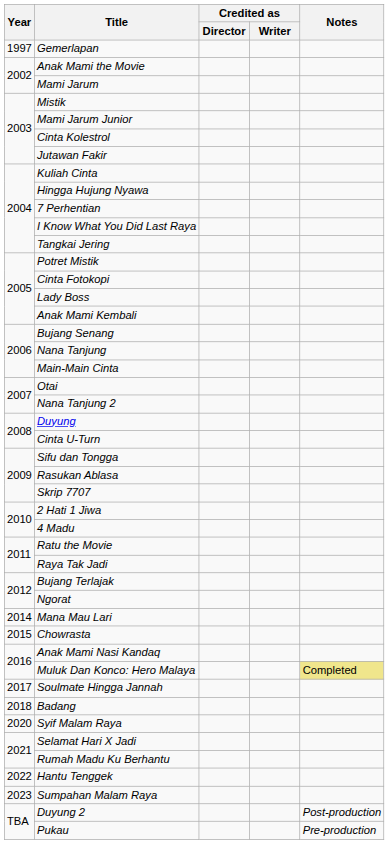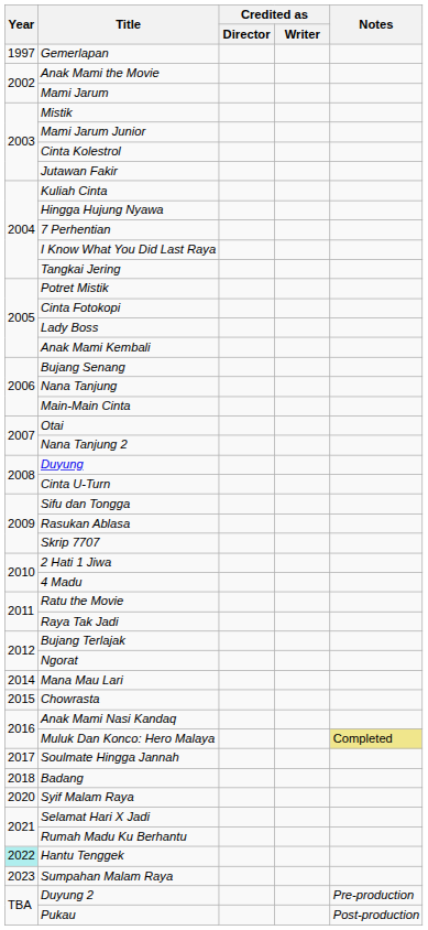 <table class="wikitable">
 <tr>
 <th rowspan="2">Year</th>
 <th rowspan="2">Title</th>
 <th colspan="2">Credited as</th>
 <th rowspan="2">Notes</th>
 </tr>
 <tr>
 <th width="65">Director</th>
 <th width="65">Writer</th>
 </tr>
 <tr>
 <td>1997</td>
 <td><em>Gemerlapan</em></td>
 <td></td>
 <td></td>
 <td></td>
 </tr>
 <tr>
 <td rowspan="2">2002</td>
 <td><em>Anak Mami the Movie</em></td>
 <td></td>
 <td></td>
 <td></td>
 </tr>
 <tr>
 <td><em>Mami Jarum</em></td>
 <td></td>
 <td></td>
 <td></td>
 </tr>
 <tr>
 <td rowspan="4">2003</td>
 <td><em>Mistik</em></td>
 <td></td>
 <td></td>
 <td></td>
 </tr>
 <tr>
 <td><em>Mami Jarum Junior</em></td>
 <td></td>
 <td></td>
 <td></td>
 </tr>
 <tr>
 <td><em>Cinta Kolestrol</em></td>
 <td></td>
 <td></td>
 <td></td>
 </tr>
 <tr>
 <td><em>Jutawan Fakir</em></td>
 <td></td>
 <td></td>
 <td></td>
 </tr>
 <tr>
 <td rowspan="5">2004</td>
 <td><em>Kuliah Cinta</em></td>
 <td></td>
 <td></td>
 <td></td>
 </tr>
 <tr>
 <td><em>Hingga Hujung Nyawa</em></td>
 <td></td>
 <td></td>
 <td></td>
 </tr>
 <tr>
 <td><em>7 Perhentian</em></td>
 <td></td>
 <td></td>
 <td></td>
 </tr>
 <tr>
 <td><em>I Know What You Did Last Raya</em></td>
 <td></td>
 <td></td>
 <td></td>
 </tr>
 <tr>
 <td><em>Tangkai Jering</em></td>
 <td></td>
 <td></td>
 <td></td>
 </tr>
 <tr>
 <td rowspan="4">2005</td>
 <td><em>Potret Mistik</em></td>
 <td></td>
 <td></td>
 <td></td>
 </tr>
 <tr>
 <td><em>Cinta Fotokopi</em></td>
 <td></td>
 <td></td>
 <td></td>
 </tr>
 <tr>
 <td><em>Lady Boss</em></td>
 <td></td>
 <td></td>
 <td></td>
 </tr>
 <tr>
 <td><em>Anak Mami Kembali</em></td>
 <td></td>
 <td></td>
 <td></td>
 </tr>
 <tr>
 <td rowspan="3">2006</td>
 <td><em>Bujang Senang</em></td>
 <td></td>
 <td></td>
 <td></td>
 </tr>
 <tr>
 <td><em>Nana Tanjung</em></td>
 <td></td>
 <td></td>
 <td></td>
 </tr>
 <tr>
 <td><em>Main-Main Cinta</em></td>
 <td></td>
 <td></td>
 <td></td>
 </tr>
 <tr>
 <td rowspan="2">2007</td>
 <td><em>Otai</em></td>
 <td></td>
 <td></td>
 <td></td>
 </tr>
 <tr>
 <td><em>Nana Tanjung 2</em></td>
 <td></td>
 <td></td>
 <td></td>
 </tr>
 <tr>
 <td rowspan="2">2008</td>
 <td><em><a href='#'>Duyung</a></em></td>
 <td></td>
 <td></td>
 <td></td>
 </tr>
 <tr>
 <td><em>Cinta U-Turn</em></td>
 <td></td>
 <td></td>
 <td></td>
 </tr>
 <tr>
 <td rowspan="3">2009</td>
 <td><em>Sifu dan Tongga</em></td>
 <td></td>
 <td></td>
 <td></td>
 </tr>
 <tr>
 <td><em>Rasukan Ablasa</em></td>
 <td></td>
 <td></td>
 <td></td>
 </tr>
 <tr>
 <td><em>Skrip 7707</em></td>
 <td></td>
 <td></td>
 <td></td>
 </tr>
 <tr>
 <td rowspan="2">2010</td>
 <td><em>2 Hati 1 Jiwa</em></td>
 <td></td>
 <td></td>
 <td></td>
 </tr>
 <tr>
 <td><em>4 Madu</em></td>
 <td></td>
 <td></td>
 <td></td>
 </tr>
 <tr>
 <td rowspan="2">2011</td>
 <td><em>Ratu the Movie</em></td>
 <td></td>
 <td></td>
 <td></td>
 </tr>
 <tr>
 <td><em>Raya Tak Jadi</em></td>
 <td></td>
 <td></td>
 <td></td>
 </tr>
 <tr>
 <td rowspan="2">2012</td>
 <td><em>Bujang Terlajak</em></td>
 <td></td>
 <td></td>
 <td></td>
 </tr>
 <tr>
 <td><em>Ngorat</em></td>
 <td></td>
 <td></td>
 <td></td>
 </tr>
 <tr>
 <td>2014</td>
 <td><em>Mana Mau Lari</em></td>
 <td></td>
 <td></td>
 <td></td>
 </tr>
 <tr>
 <td>2015</td>
 <td><em>Chowrasta</em></td>
 <td></td>
 <td></td>
 <td></td>
 </tr>
 <tr>
 <td rowspan="2">2016</td>
 <td><em>Anak Mami Nasi Kandaq</em></td>
 <td></td>
 <td></td>
 <td></td>
 </tr>
 <tr>
 <td><em>Muluk Dan Konco: Hero Malaya</em></td>
 <td></td>
 <td></td>
 <td style="background: khaki;">Completed</td>
 </tr>
 <tr>
 <td>2017</td>
 <td><em>Soulmate Hingga Jannah</em></td>
 <td></td>
 <td></td>
 <td></td>
 </tr>
 <tr>
 <td>2018</td>
 <td><em>Badang</em></td>
 <td></td>
 <td></td>
 <td></td>
 </tr>
 <tr>
 <td>2020</td>
 <td><em>Syif Malam Raya</em></td>
 <td></td>
 <td></td>
 <td></td>
 </tr>
 <tr>
 <td rowspan="2">2021</td>
 <td><em>Selamat Hari X Jadi</em></td>
 <td></td>
 <td></td>
 <td></td>
 </tr>
 <tr>
 <td><em>Rumah Madu Ku Berhantu</em></td>
 <td></td>
 <td></td>
 <td></td>
 </tr>
 <tr>
-<td>2022</td>
+<td style="background: paleturquoise;">2022</td>
 <td><em>Hantu Tenggek</em></td>
 <td></td>
 <td></td>
 <td></td>
 </tr>
 <tr>
 <td>2023</td>
 <td><em>Sumpahan Malam Raya</em></td>
 <td></td>
 <td></td>
 <td></td>
 </tr>
 <tr>
 <td rowspan="2">TBA</td>
 <td><em>Duyung 2</em></td>
 <td></td>
 <td></td>
-<td><em>Post-production</em></td>
+<td><em>Pre-production</em></td>
 </tr>
 <tr>
 <td><em>Pukau</em></td>
 <td></td>
 <td></td>
-<td><em>Pre-production</em></td>
+<td><em>Post-production</em></td>
 </tr>
 </table>
